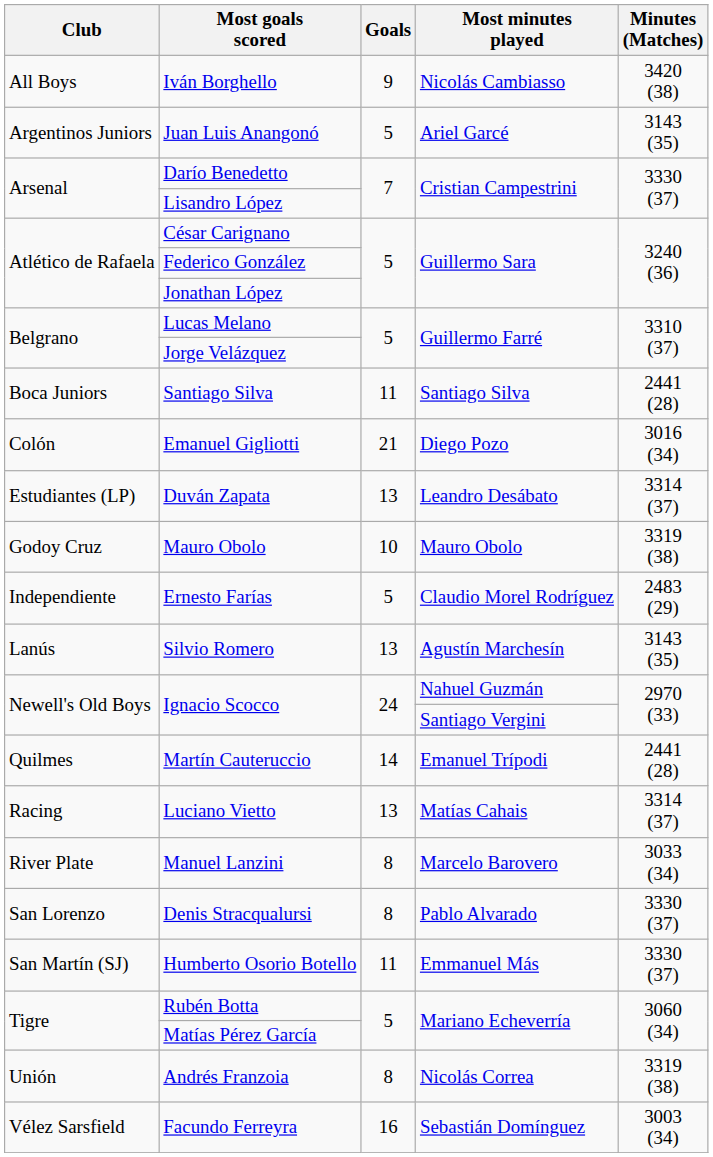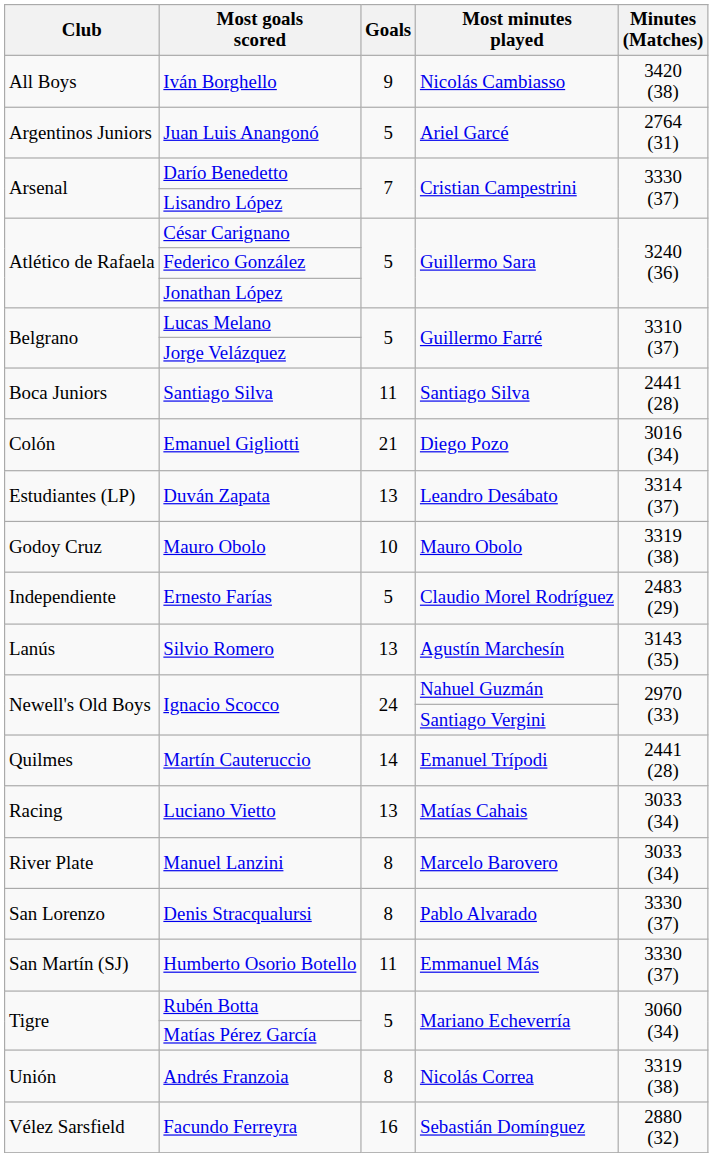 <table class="wikitable sortable">
 <tr>
 <th class = "unsortable">Club</th>
 <th class = "unsortable">Most goals<br>scored</th>
 <th class = "unsortable">Goals</th>
 <th class = "unsortable">Most minutes<br>played </th>
 <th class = "unsortable">Minutes<br>(Matches)</th>
 </tr>
 <tr>
 <td>All Boys</td>
 <td> <a href='#'>Iván Borghello</a></td>
 <td align=center>9</td>
 <td> <a href='#'>Nicolás Cambiasso</a></td>
 <td align=center>3420<br>(38)</td>
 </tr>
 <tr>
 <td>Argentinos Juniors</td>
 <td> <a href='#'>Juan Luis Anangonó</a></td>
 <td align=center>5</td>
 <td> <a href='#'>Ariel Garcé</a></td>
-<td align=center>3143<br>(35)</td>
+<td align=center>2764<br>(31)</td>
 </tr>
 <tr>
 <td rowspan = "2">Arsenal</td>
 <td> <a href='#'>Darío Benedetto</a></td>
 <td rowspan = "2" align=center>7</td>
 <td rowspan = "2"> <a href='#'>Cristian Campestrini</a></td>
 <td rowspan = "2" align=center>3330<br>(37)</td>
 </tr>
 <tr>
 <td> <a href='#'>Lisandro López</a></td>
 </tr>
 <tr>
 <td rowspan = "3">Atlético de Rafaela</td>
 <td> <a href='#'>César Carignano</a></td>
 <td rowspan = "3" align=center>5</td>
 <td rowspan = "3"> <a href='#'>Guillermo Sara</a></td>
 <td rowspan = "3" align=center>3240<br>(36)</td>
 </tr>
 <tr>
 <td> <a href='#'>Federico González</a></td>
 </tr>
 <tr>
 <td> <a href='#'>Jonathan López</a></td>
 </tr>
 <tr>
 <td rowspan = "2">Belgrano</td>
 <td> <a href='#'>Lucas Melano</a></td>
 <td rowspan = "2" align=center>5</td>
 <td rowspan = "2"> <a href='#'>Guillermo Farré</a></td>
 <td rowspan = "2" align=center>3310<br>(37)</td>
 </tr>
 <tr>
 <td> <a href='#'>Jorge Velázquez</a></td>
 </tr>
 <tr>
 <td>Boca Juniors</td>
 <td> <a href='#'>Santiago Silva</a></td>
 <td align=center>11</td>
 <td> <a href='#'>Santiago Silva</a></td>
 <td align=center>2441<br>(28)</td>
 </tr>
 <tr>
 <td>Colón</td>
 <td> <a href='#'>Emanuel Gigliotti</a></td>
 <td align=center>21</td>
 <td> <a href='#'>Diego Pozo</a></td>
 <td align=center>3016<br>(34)</td>
 </tr>
 <tr>
 <td>Estudiantes (LP)</td>
 <td> <a href='#'>Duván Zapata</a></td>
 <td align=center>13</td>
 <td> <a href='#'>Leandro Desábato</a></td>
 <td align=center>3314<br>(37)</td>
 </tr>
 <tr>
 <td>Godoy Cruz</td>
 <td> <a href='#'>Mauro Obolo</a></td>
 <td align=center>10</td>
 <td> <a href='#'>Mauro Obolo</a></td>
 <td align=center>3319<br>(38)</td>
 </tr>
 <tr>
 <td>Independiente</td>
 <td> <a href='#'>Ernesto Farías</a></td>
 <td align=center>5</td>
 <td> <a href='#'>Claudio Morel Rodríguez</a></td>
 <td align=center>2483<br>(29)</td>
 </tr>
 <tr>
 <td>Lanús</td>
 <td> <a href='#'>Silvio Romero</a></td>
 <td align=center>13</td>
 <td> <a href='#'>Agustín Marchesín</a></td>
 <td align=center>3143<br>(35)</td>
 </tr>
 <tr>
 <td rowspan = "2">Newell's Old Boys</td>
 <td rowspan = "2"> <a href='#'>Ignacio Scocco</a></td>
 <td rowspan = "2" align=center>24</td>
 <td> <a href='#'>Nahuel Guzmán</a></td>
 <td rowspan = "2" align=center>2970<br>(33)</td>
 </tr>
 <tr>
 <td> <a href='#'>Santiago Vergini</a></td>
 </tr>
 <tr>
 <td>Quilmes</td>
 <td> <a href='#'>Martín Cauteruccio</a></td>
 <td align=center>14</td>
 <td> <a href='#'>Emanuel Trípodi</a></td>
 <td align=center>2441<br>(28)</td>
 </tr>
 <tr>
 <td>Racing</td>
 <td> <a href='#'>Luciano Vietto</a></td>
 <td align=center>13</td>
 <td> <a href='#'>Matías Cahais</a></td>
-<td align=center>3314<br>(37)</td>
+<td align=center>3033<br>(34)</td>
 </tr>
 <tr>
 <td>River Plate</td>
 <td> <a href='#'>Manuel Lanzini</a></td>
 <td align=center>8</td>
 <td> <a href='#'>Marcelo Barovero</a></td>
 <td align=center>3033<br>(34)</td>
 </tr>
 <tr>
 <td>San Lorenzo</td>
 <td> <a href='#'>Denis Stracqualursi</a></td>
 <td align=center>8</td>
 <td> <a href='#'>Pablo Alvarado</a></td>
 <td align=center>3330<br>(37)</td>
 </tr>
 <tr>
 <td>San Martín (SJ)</td>
 <td> <a href='#'>Humberto Osorio Botello</a></td>
 <td align=center>11</td>
 <td> <a href='#'>Emmanuel Más</a></td>
 <td align=center>3330<br>(37)</td>
 </tr>
 <tr>
 <td rowspan = "2">Tigre</td>
 <td> <a href='#'>Rubén Botta</a></td>
 <td rowspan = "2" align=center>5</td>
 <td rowspan = "2"> <a href='#'>Mariano Echeverría</a></td>
 <td rowspan = "2" align=center>3060<br>(34)</td>
 </tr>
 <tr>
 <td> <a href='#'>Matías Pérez García</a></td>
 </tr>
 <tr>
 <td>Unión</td>
 <td> <a href='#'>Andrés Franzoia</a></td>
 <td align=center>8</td>
 <td> <a href='#'>Nicolás Correa</a></td>
 <td align=center>3319<br>(38)</td>
 </tr>
 <tr>
 <td>Vélez Sarsfield</td>
 <td> <a href='#'>Facundo Ferreyra</a></td>
 <td align=center>16</td>
 <td> <a href='#'>Sebastián Domínguez</a></td>
-<td align=center>3003<br>(34)</td>
+<td align=center>2880<br>(32)</td>
 </tr>
 </table>
